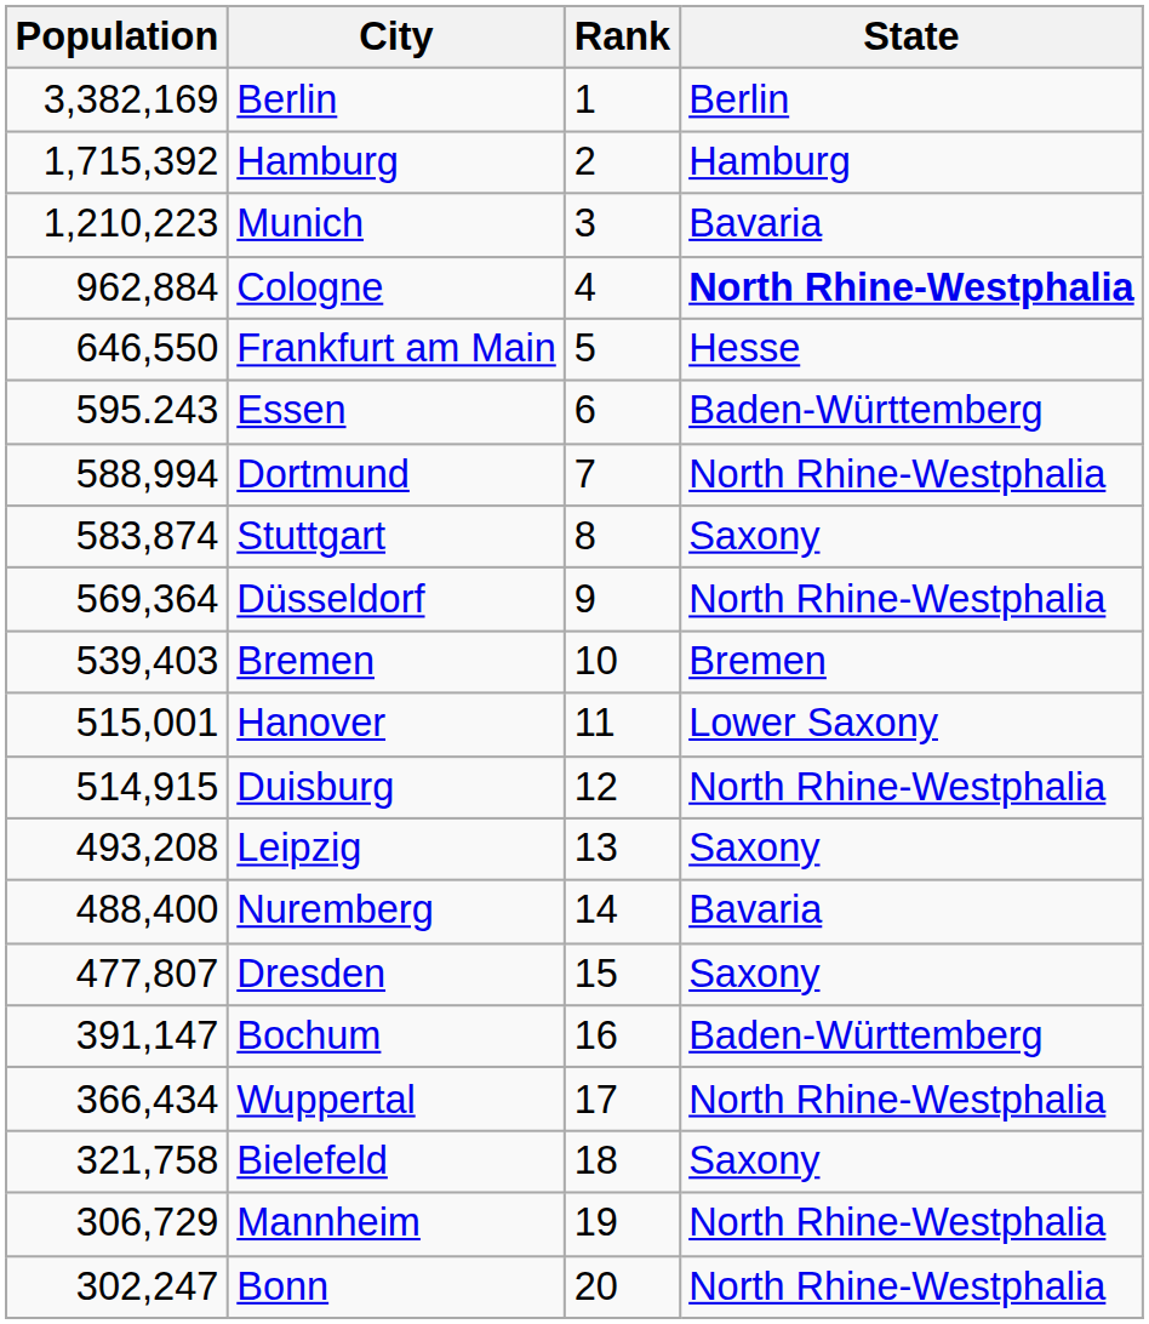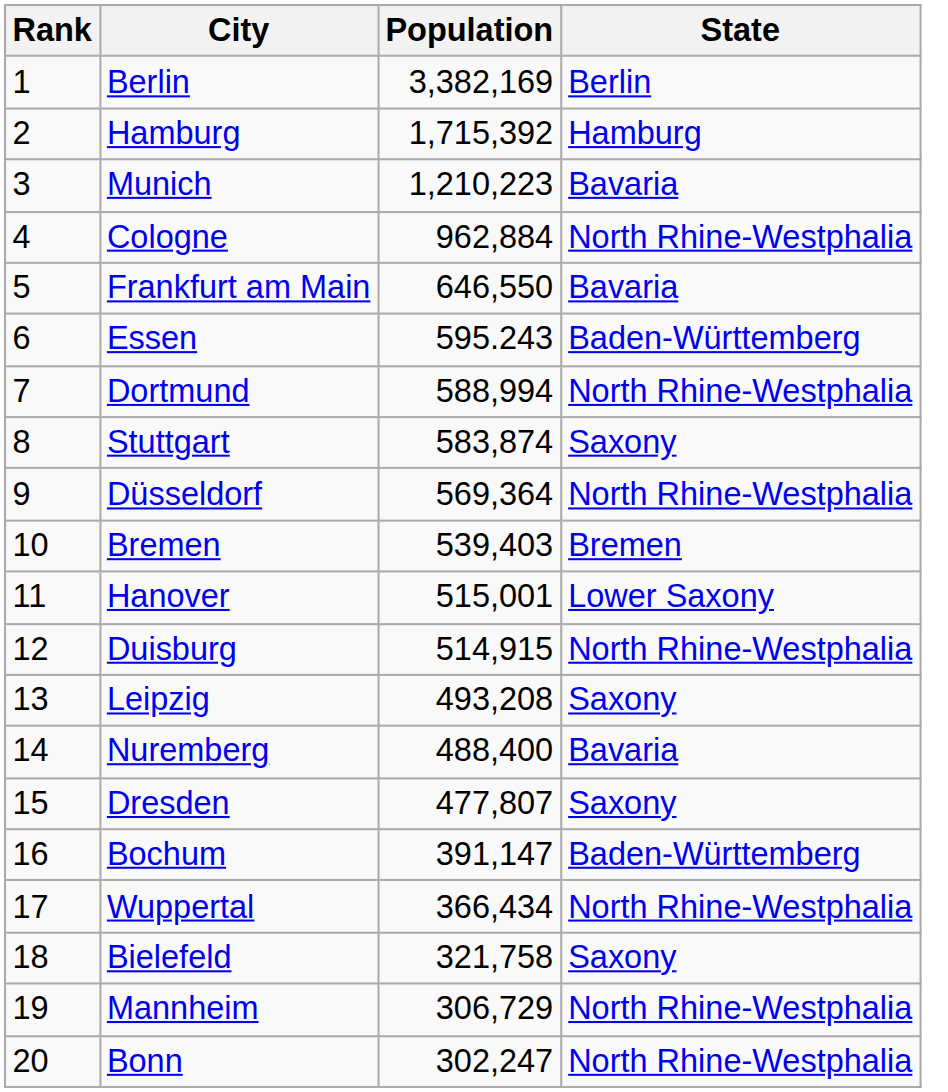 <table class="wikitable sortable zebra">
 <tr>
+<th>Rank</th>
+<th>City</th>
 <th>Population</th>
-<th>City</th>
-<th>Rank</th>
 <th>State</th>
 </tr>
 <tr>
+<td>1</td>
+<td><a href='#'>Berlin</a></td>
 <td align="right">3,382,169</td>
-<td><a href='#'>Berlin</a></td>
-<td>1</td>
 <td><a href='#'>Berlin</a></td>
 </tr>
 <tr>
+<td>2</td>
+<td><a href='#'>Hamburg</a></td>
 <td align="right">1,715,392</td>
-<td><a href='#'>Hamburg</a></td>
-<td>2</td>
 <td><a href='#'>Hamburg</a></td>
 </tr>
 <tr>
+<td>3</td>
+<td><a href='#'>Munich</a></td>
 <td align="right">1,210,223</td>
-<td><a href='#'>Munich</a></td>
-<td>3</td>
 <td><a href='#'>Bavaria</a></td>
 </tr>
 <tr>
+<td>4</td>
+<td><a href='#'>Cologne</a></td>
 <td align="right">962,884</td>
-<td><a href='#'>Cologne</a></td>
-<td>4</td>
-<td><strong><a href='#'>North Rhine-Westphalia</a></strong></td>
+<td><a href='#'>North Rhine-Westphalia</a></td>
 </tr>
 <tr>
+<td>5</td>
+<td><a href='#'>Frankfurt am Main</a></td>
 <td align="right">646,550</td>
-<td><a href='#'>Frankfurt am Main</a></td>
-<td>5</td>
-<td><a href='#'>Hesse</a></td>
+<td><a href='#'>Bavaria</a></td>
 </tr>
 <tr>
+<td>6</td>
+<td><a href='#'>Essen</a></td>
 <td align="right">595.243</td>
-<td><a href='#'>Essen</a></td>
-<td>6</td>
 <td><a href='#'>Baden-Württemberg</a></td>
 </tr>
 <tr>
+<td>7</td>
+<td><a href='#'>Dortmund</a></td>
 <td align="right">588,994</td>
-<td><a href='#'>Dortmund</a></td>
-<td>7</td>
 <td><a href='#'>North Rhine-Westphalia</a></td>
 </tr>
 <tr>
+<td>8</td>
+<td><a href='#'>Stuttgart</a></td>
 <td align="right">583,874</td>
-<td><a href='#'>Stuttgart</a></td>
-<td>8</td>
 <td><a href='#'>Saxony</a></td>
 </tr>
 <tr>
+<td>9</td>
+<td><a href='#'>Düsseldorf</a></td>
 <td align="right">569,364</td>
-<td><a href='#'>Düsseldorf</a></td>
-<td>9</td>
 <td><a href='#'>North Rhine-Westphalia</a></td>
 </tr>
 <tr>
+<td>10</td>
+<td><a href='#'>Bremen</a></td>
 <td align="right">539,403</td>
-<td><a href='#'>Bremen</a></td>
-<td>10</td>
 <td><a href='#'>Bremen</a></td>
 </tr>
 <tr>
+<td>11</td>
+<td><a href='#'>Hanover</a></td>
 <td align="right">515,001</td>
-<td><a href='#'>Hanover</a></td>
-<td>11</td>
 <td><a href='#'>Lower Saxony</a></td>
 </tr>
 <tr>
+<td>12</td>
+<td><a href='#'>Duisburg</a></td>
 <td align="right">514,915</td>
-<td><a href='#'>Duisburg</a></td>
-<td>12</td>
 <td><a href='#'>North Rhine-Westphalia</a></td>
 </tr>
 <tr>
+<td>13</td>
+<td><a href='#'>Leipzig</a></td>
 <td align="right">493,208</td>
-<td><a href='#'>Leipzig</a></td>
-<td>13</td>
 <td><a href='#'>Saxony</a></td>
 </tr>
 <tr>
+<td>14</td>
+<td><a href='#'>Nuremberg</a></td>
 <td align="right">488,400</td>
-<td><a href='#'>Nuremberg</a></td>
-<td>14</td>
 <td><a href='#'>Bavaria</a></td>
 </tr>
 <tr>
+<td>15</td>
+<td><a href='#'>Dresden</a></td>
 <td align="right">477,807</td>
-<td><a href='#'>Dresden</a></td>
-<td>15</td>
 <td><a href='#'>Saxony</a></td>
 </tr>
 <tr>
+<td>16</td>
+<td><a href='#'>Bochum</a></td>
 <td align="right">391,147</td>
-<td><a href='#'>Bochum</a></td>
-<td>16</td>
 <td><a href='#'>Baden-Württemberg</a></td>
 </tr>
 <tr>
+<td>17</td>
+<td><a href='#'>Wuppertal</a></td>
 <td align="right">366,434</td>
-<td><a href='#'>Wuppertal</a></td>
-<td>17</td>
 <td><a href='#'>North Rhine-Westphalia</a></td>
 </tr>
 <tr>
+<td>18</td>
+<td><a href='#'>Bielefeld</a></td>
 <td align="right">321,758</td>
-<td><a href='#'>Bielefeld</a></td>
-<td>18</td>
 <td><a href='#'>Saxony</a></td>
 </tr>
 <tr>
+<td>19</td>
+<td><a href='#'>Mannheim</a></td>
 <td align="right">306,729</td>
-<td><a href='#'>Mannheim</a></td>
-<td>19</td>
 <td><a href='#'>North Rhine-Westphalia</a></td>
 </tr>
 <tr>
+<td>20</td>
+<td><a href='#'>Bonn</a></td>
 <td align="right">302,247</td>
-<td><a href='#'>Bonn</a></td>
-<td>20</td>
 <td><a href='#'>North Rhine-Westphalia</a></td>
 </tr>
 </table>
